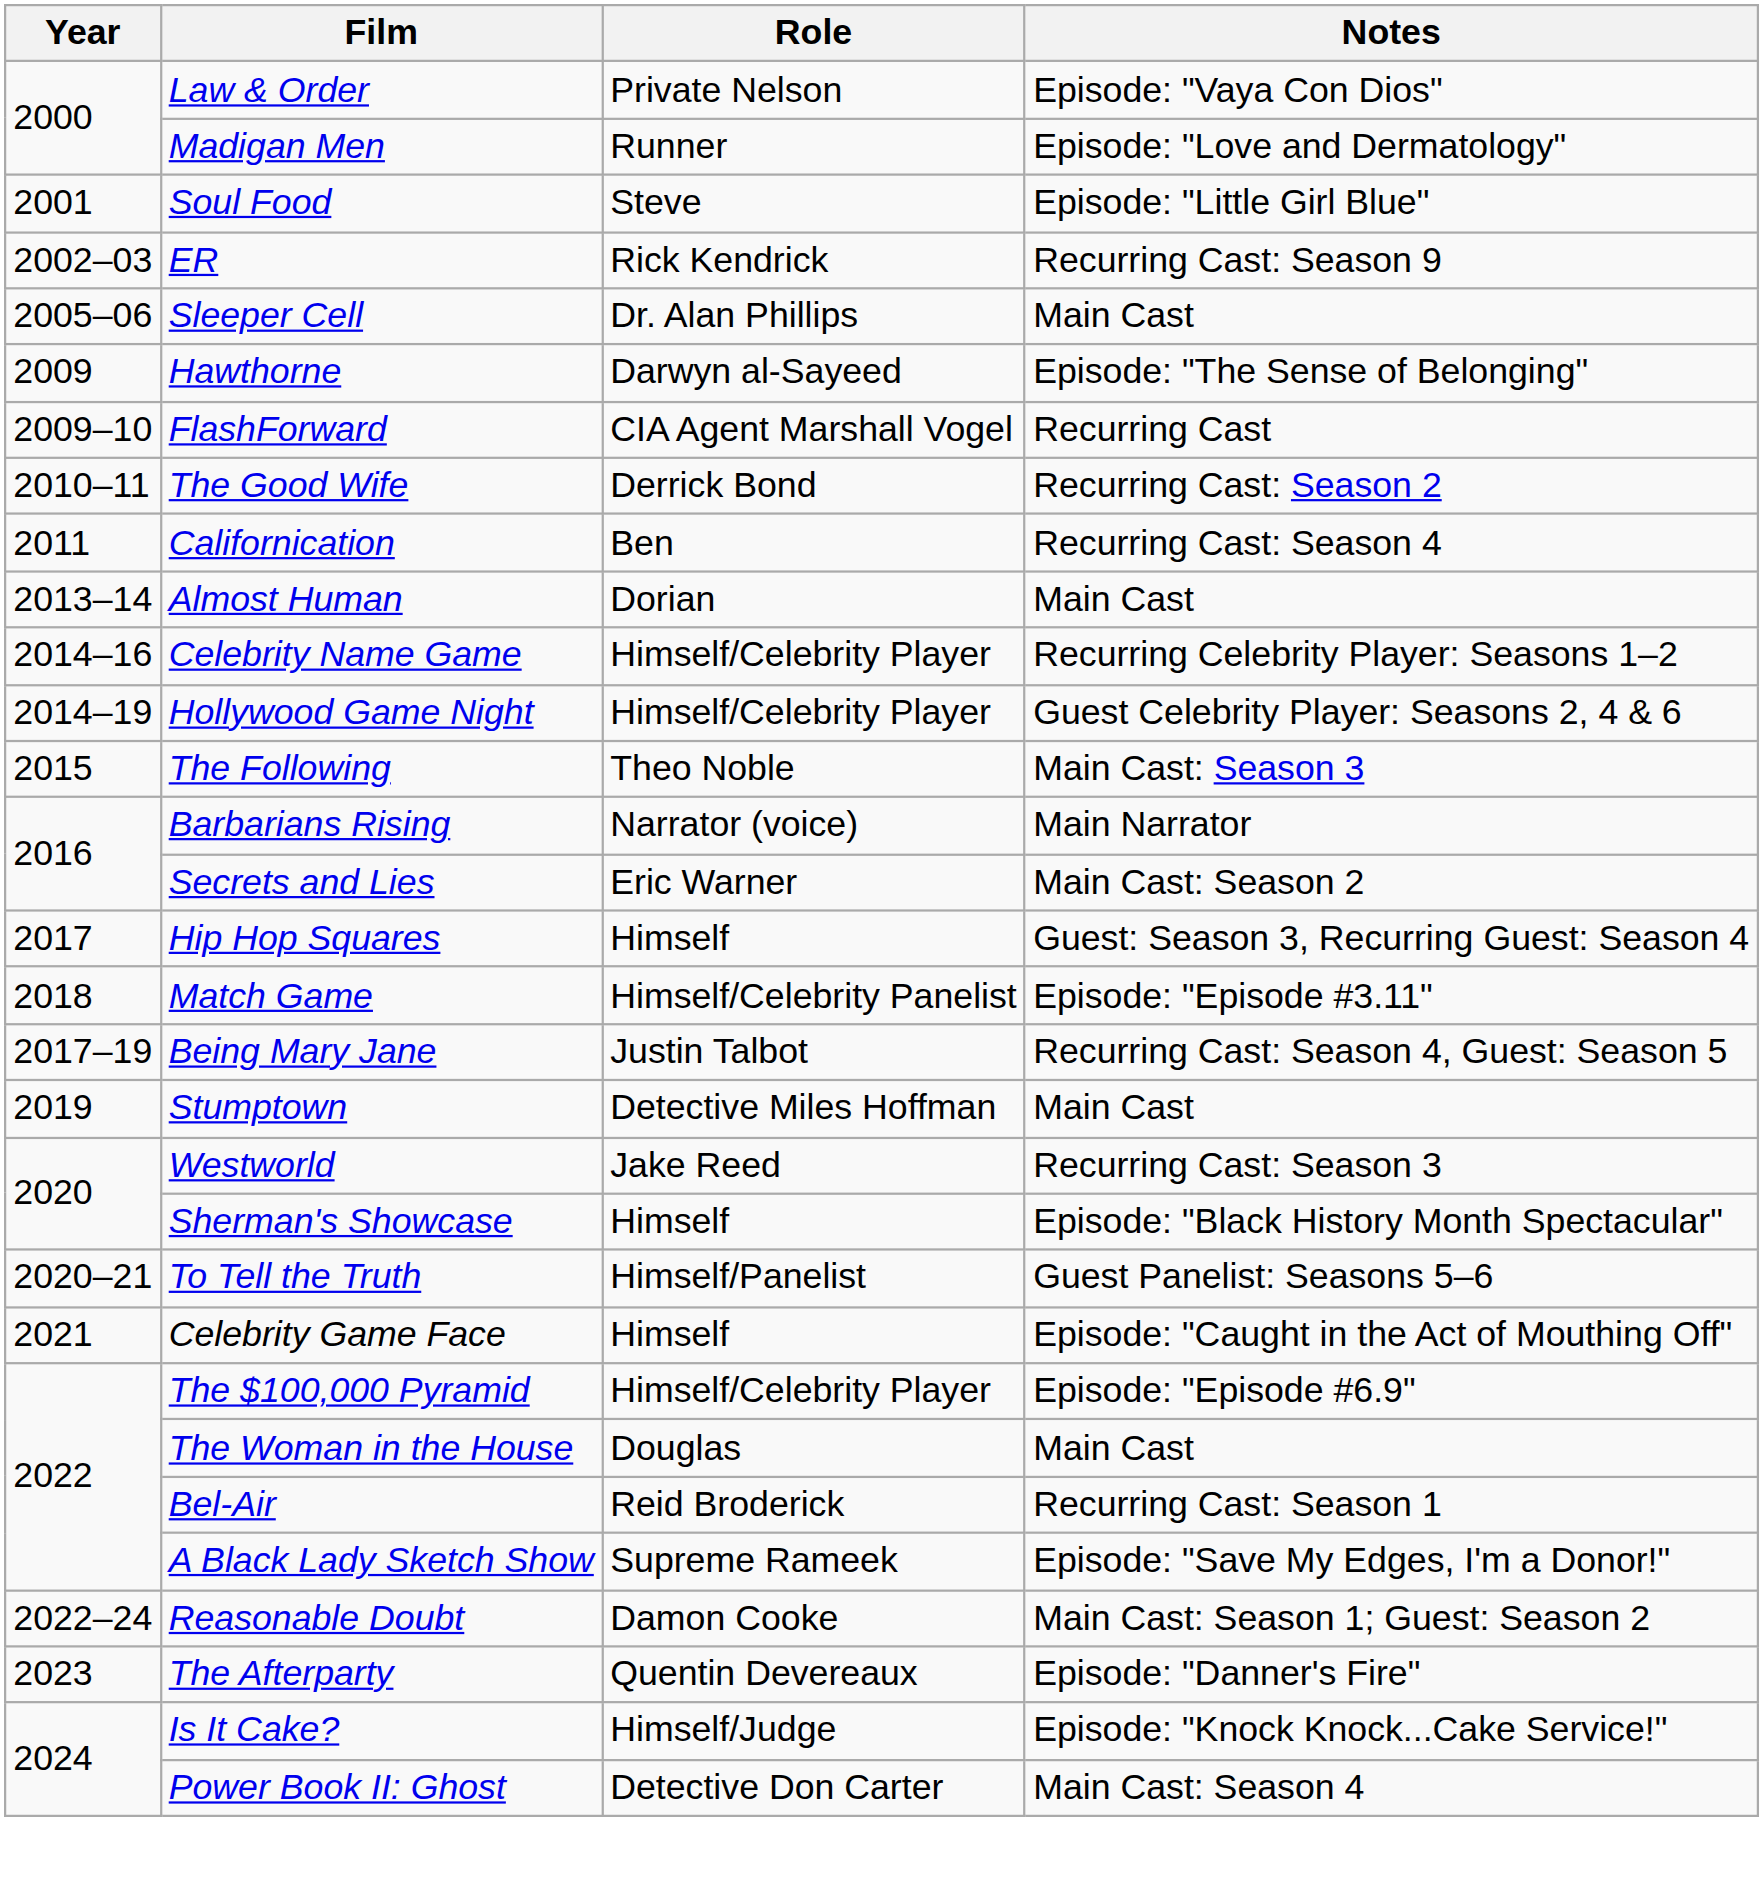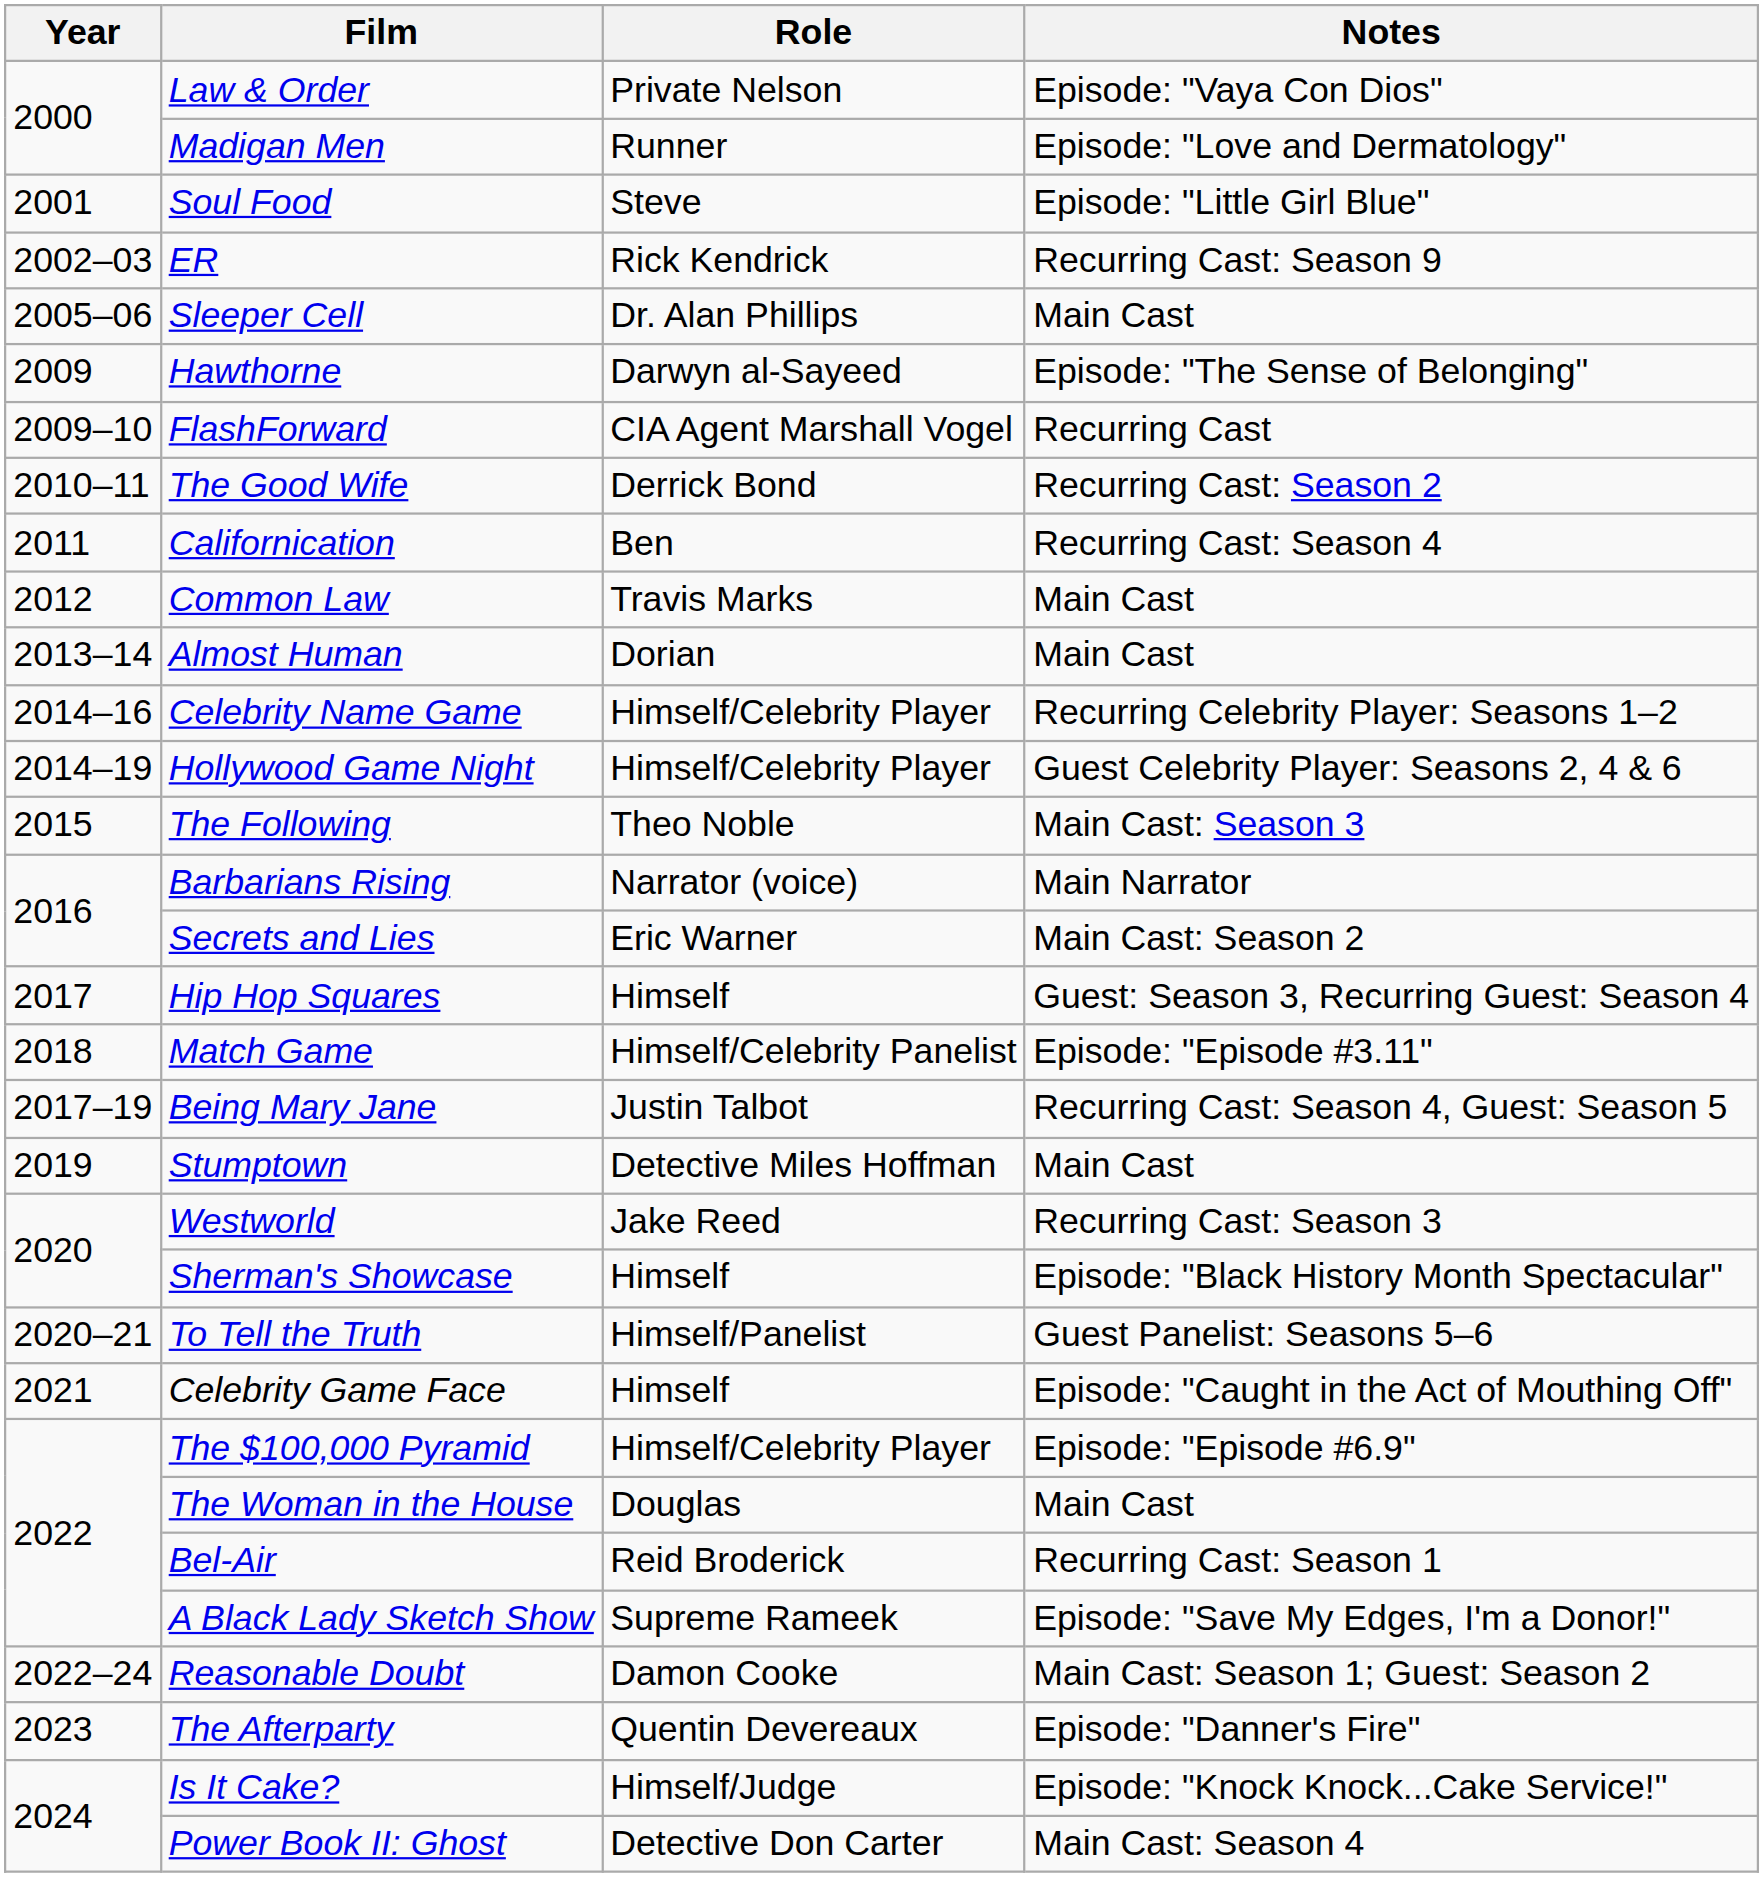 <table class="wikitable sortable">
 <tr>
 <th>Year</th>
 <th>Film</th>
 <th>Role</th>
 <th>Notes</th>
 </tr>
 <tr>
 <td rowspan="2">2000</td>
 <td><em><a href='#'>Law & Order</a></em></td>
 <td>Private Nelson</td>
 <td>Episode: "Vaya Con Dios"</td>
 </tr>
 <tr>
 <td><em><a href='#'>Madigan Men</a></em></td>
 <td>Runner</td>
 <td>Episode: "Love and Dermatology"</td>
 </tr>
 <tr>
 <td>2001</td>
 <td><em><a href='#'>Soul Food</a></em></td>
 <td>Steve</td>
 <td>Episode: "Little Girl Blue"</td>
 </tr>
 <tr>
 <td>2002–03</td>
 <td><em><a href='#'>ER</a></em></td>
 <td>Rick Kendrick</td>
 <td>Recurring Cast: Season 9</td>
 </tr>
 <tr>
 <td>2005–06</td>
 <td><em><a href='#'>Sleeper Cell</a></em></td>
 <td>Dr. Alan Phillips</td>
 <td>Main Cast</td>
 </tr>
 <tr>
 <td>2009</td>
 <td><em><a href='#'>Hawthorne</a></em></td>
 <td>Darwyn al-Sayeed</td>
 <td>Episode: "The Sense of Belonging"</td>
 </tr>
 <tr>
 <td>2009–10</td>
 <td><em><a href='#'>FlashForward</a></em></td>
 <td>CIA Agent Marshall Vogel</td>
 <td>Recurring Cast</td>
 </tr>
 <tr>
 <td>2010–11</td>
 <td><em><a href='#'>The Good Wife</a></em></td>
 <td>Derrick Bond</td>
 <td>Recurring Cast: <a href='#'>Season 2</a></td>
 </tr>
 <tr>
 <td>2011</td>
 <td><em><a href='#'>Californication</a></em></td>
 <td>Ben</td>
 <td>Recurring Cast: Season 4</td>
+</tr>
+<tr>
+<td>2012</td>
+<td><em><a href='#'>Common Law</a></em></td>
+<td>Travis Marks</td>
+<td>Main Cast</td>
 </tr>
 <tr>
 <td>2013–14</td>
 <td><em><a href='#'>Almost Human</a></em></td>
 <td>Dorian</td>
 <td>Main Cast</td>
 </tr>
 <tr>
 <td>2014–16</td>
 <td><em><a href='#'>Celebrity Name Game</a></em></td>
 <td>Himself/Celebrity Player</td>
 <td>Recurring Celebrity Player: Seasons 1–2</td>
 </tr>
 <tr>
 <td>2014–19</td>
 <td><em><a href='#'>Hollywood Game Night</a></em></td>
 <td>Himself/Celebrity Player</td>
 <td>Guest Celebrity Player: Seasons 2, 4 & 6</td>
 </tr>
 <tr>
 <td>2015</td>
 <td><em><a href='#'>The Following</a></em></td>
 <td>Theo Noble</td>
 <td>Main Cast: <a href='#'>Season 3</a></td>
 </tr>
 <tr>
 <td rowspan="2">2016</td>
 <td><em><a href='#'>Barbarians Rising</a></em></td>
 <td>Narrator (voice)</td>
 <td>Main Narrator</td>
 </tr>
 <tr>
 <td><em><a href='#'>Secrets and Lies</a></em></td>
 <td>Eric Warner</td>
 <td>Main Cast: Season 2</td>
 </tr>
 <tr>
 <td>2017</td>
 <td><em><a href='#'>Hip Hop Squares</a></em></td>
 <td>Himself</td>
 <td>Guest: Season 3, Recurring Guest: Season 4</td>
 </tr>
 <tr>
 <td>2018</td>
 <td><em><a href='#'>Match Game</a></em></td>
 <td>Himself/Celebrity Panelist</td>
 <td>Episode: "Episode #3.11"</td>
 </tr>
 <tr>
 <td>2017–19</td>
 <td><em><a href='#'>Being Mary Jane</a></em></td>
 <td>Justin Talbot</td>
 <td>Recurring Cast: Season 4, Guest: Season 5</td>
 </tr>
 <tr>
 <td>2019</td>
 <td><em><a href='#'>Stumptown</a></em></td>
 <td>Detective Miles Hoffman</td>
 <td>Main Cast</td>
 </tr>
 <tr>
 <td rowspan="2">2020</td>
 <td><em><a href='#'>Westworld</a></em></td>
 <td>Jake Reed</td>
 <td>Recurring Cast: Season 3</td>
 </tr>
 <tr>
 <td><em><a href='#'>Sherman's Showcase</a></em></td>
 <td>Himself</td>
 <td>Episode: "Black History Month Spectacular"</td>
 </tr>
 <tr>
 <td>2020–21</td>
 <td><em><a href='#'>To Tell the Truth</a></em></td>
 <td>Himself/Panelist</td>
 <td>Guest Panelist: Seasons 5–6</td>
 </tr>
 <tr>
 <td>2021</td>
 <td><em>Celebrity Game Face</em></td>
 <td>Himself</td>
 <td>Episode: "Caught in the Act of Mouthing Off"</td>
 </tr>
 <tr>
 <td rowspan="4">2022</td>
 <td><em><a href='#'>The $100,000 Pyramid</a></em></td>
 <td>Himself/Celebrity Player</td>
 <td>Episode: "Episode #6.9"</td>
 </tr>
 <tr>
 <td><em><a href='#'>The Woman in the House</a></em></td>
 <td>Douglas</td>
 <td>Main Cast</td>
 </tr>
 <tr>
 <td><em><a href='#'>Bel-Air</a></em></td>
 <td>Reid Broderick</td>
 <td>Recurring Cast: Season 1</td>
 </tr>
 <tr>
 <td><em><a href='#'>A Black Lady Sketch Show</a></em></td>
 <td>Supreme Rameek</td>
 <td>Episode: "Save My Edges, I'm a Donor!"</td>
 </tr>
 <tr>
 <td>2022–24</td>
 <td><em><a href='#'>Reasonable Doubt</a></em></td>
 <td>Damon Cooke</td>
 <td>Main Cast: Season 1; Guest: Season 2</td>
 </tr>
 <tr>
 <td>2023</td>
 <td><em><a href='#'>The Afterparty</a></em></td>
 <td>Quentin Devereaux</td>
 <td>Episode: "Danner's Fire"</td>
 </tr>
 <tr>
 <td rowspan="2">2024</td>
 <td><em><a href='#'>Is It Cake?</a></em></td>
 <td>Himself/Judge</td>
 <td>Episode: "Knock Knock...Cake Service!"</td>
 </tr>
 <tr>
 <td><em><a href='#'>Power Book II: Ghost</a></em></td>
 <td>Detective Don Carter</td>
 <td>Main Cast: Season 4</td>
 </tr>
 </table>
